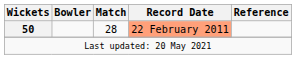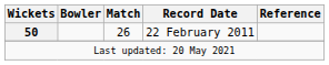 <table class="wikitable plainrowheaders sortable" style="text-align:center;">
 <tr>
 <th scope="col" style="text-align:center;">Wickets</th>
 <th scope="col" style="text-align:center;">Bowler</th>
 <th scope="col" style="text-align:center;">Match</th>
 <th scope="col" style="text-align:center;">Record Date</th>
 <th scope="col" style="text-align:center;">Reference</th>
 </tr>
 <tr>
 <th scope="row" style="text-align:center;">50</th>
 <td></td>
-<td>28</td>
-<td style="background: lightsalmon;">22 February 2011</td>
+<td>26</td>
+<td>22 February 2011</td>
 <td></td>
 </tr>
 <tr>
 </tr>
 <tr class=sortbottom>
 <td colspan=5><small>Last updated: 20 May 2021</small></td>
 </tr>
 </table>
